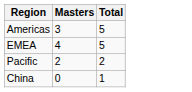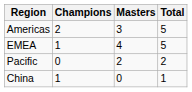 <table class="wikitable">
 <tr>
 <th>Region</th>
+<th>Champions</th>
 <th>Masters</th>
 <th>Total</th>
 </tr>
 <tr>
 <td>Americas</td>
+<td>2</td>
 <td>3</td>
 <td>5</td>
 </tr>
 <tr>
 <td>EMEA</td>
+<td>1</td>
 <td>4</td>
 <td>5</td>
 </tr>
 <tr>
 <td>Pacific</td>
+<td>0</td>
 <td>2</td>
 <td>2</td>
 </tr>
 <tr>
 <td>China</td>
+<td>1</td>
 <td>0</td>
 <td>1</td>
 </tr>
 </table>
